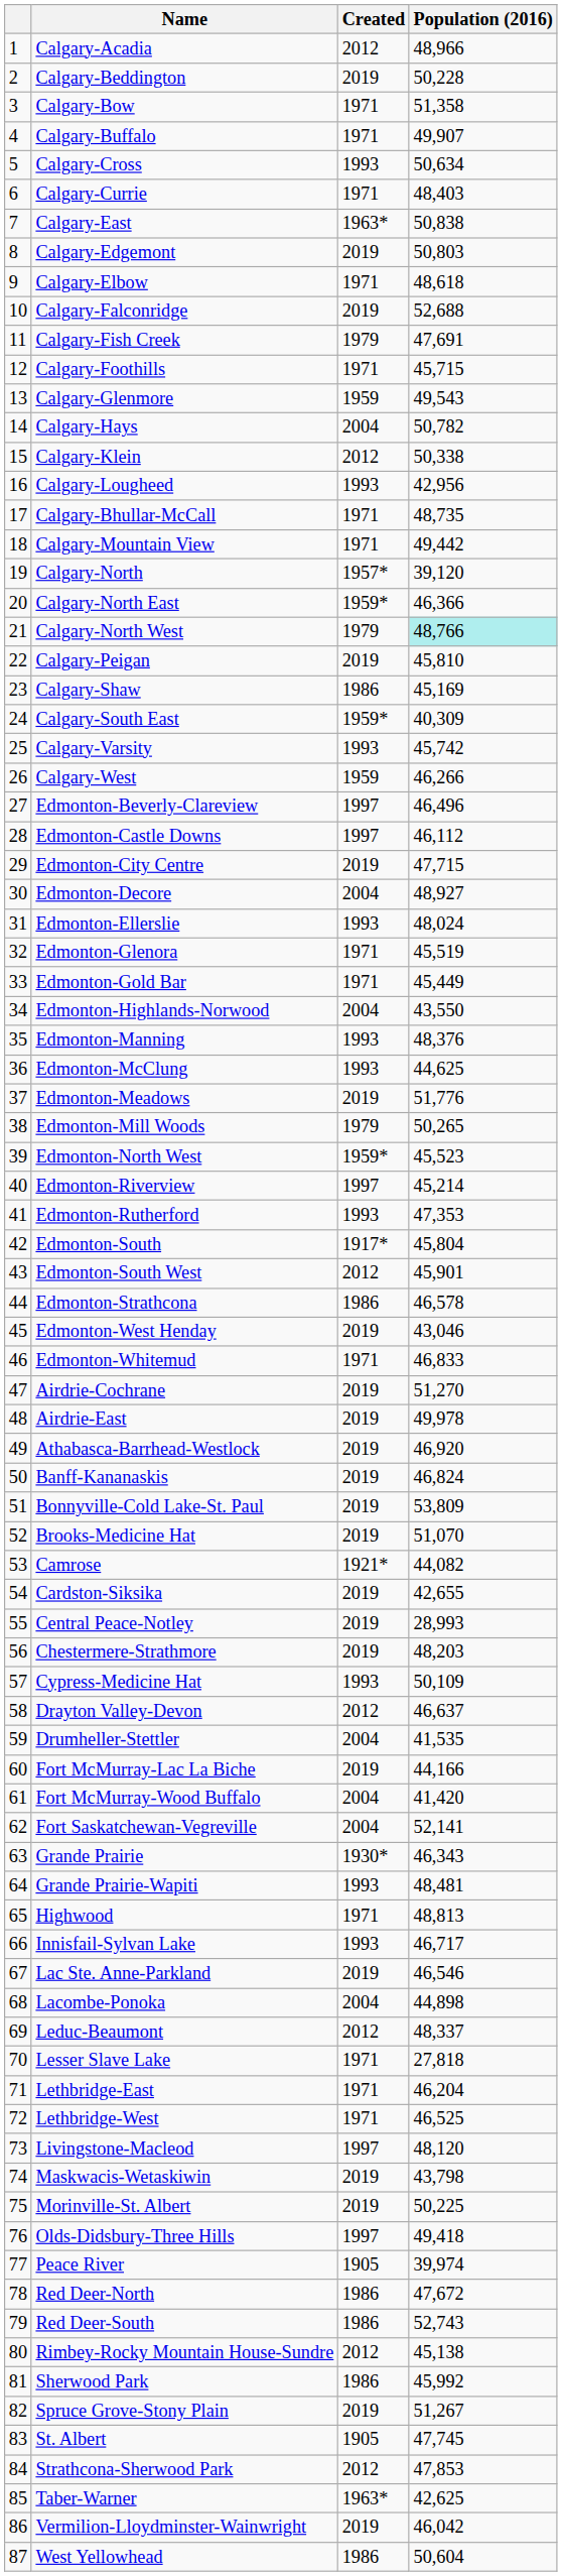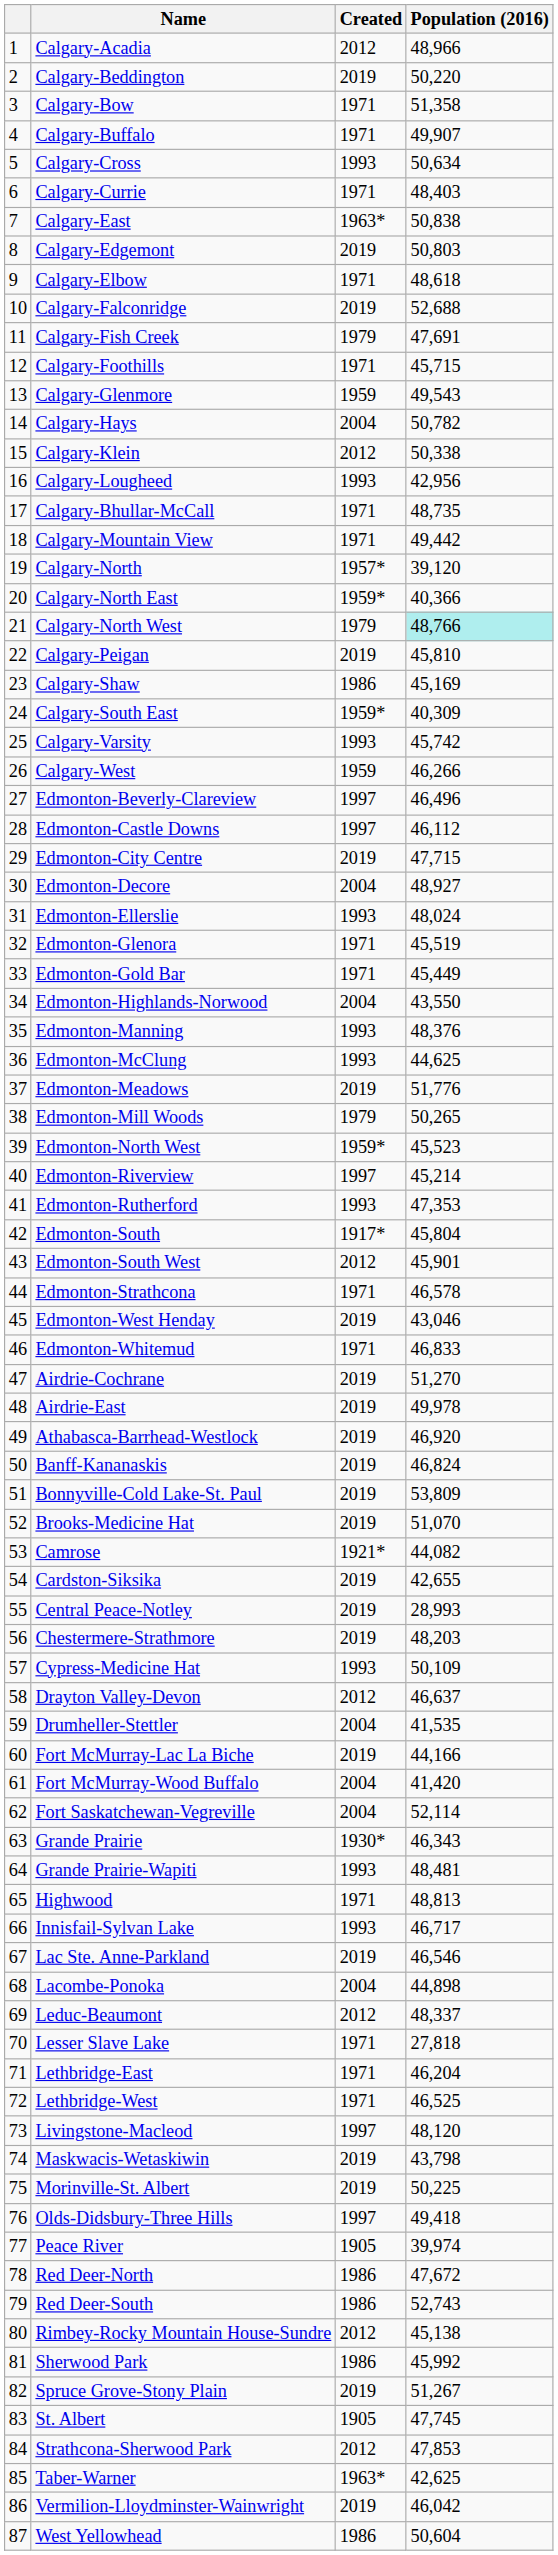 <table class="wikitable sortable sticky-header">
 <tr>
 <th></th>
 <th>Name</th>
 <th>Created</th>
 <th>Population (2016)</th>
 </tr>
 <tr>
 <td>1</td>
 <td><a href='#'>Calgary-Acadia</a></td>
 <td>2012</td>
 <td>48,966</td>
 </tr>
 <tr>
 <td>2</td>
 <td><a href='#'>Calgary-Beddington</a></td>
 <td>2019</td>
-<td>50,228</td>
+<td>50,220</td>
 </tr>
 <tr>
 <td>3</td>
 <td><a href='#'>Calgary-Bow</a></td>
 <td>1971</td>
 <td>51,358</td>
 </tr>
 <tr>
 <td>4</td>
 <td><a href='#'>Calgary-Buffalo</a></td>
 <td>1971</td>
 <td>49,907</td>
 </tr>
 <tr>
 <td>5</td>
 <td><a href='#'>Calgary-Cross</a></td>
 <td>1993</td>
 <td>50,634</td>
 </tr>
 <tr>
 <td>6</td>
 <td><a href='#'>Calgary-Currie</a></td>
 <td>1971</td>
 <td>48,403</td>
 </tr>
 <tr>
 <td>7</td>
 <td><a href='#'>Calgary-East</a></td>
 <td>1963*</td>
 <td>50,838</td>
 </tr>
 <tr>
 <td>8</td>
 <td><a href='#'>Calgary-Edgemont</a></td>
 <td>2019</td>
 <td>50,803</td>
 </tr>
 <tr>
 <td>9</td>
 <td><a href='#'>Calgary-Elbow</a></td>
 <td>1971</td>
 <td>48,618</td>
 </tr>
 <tr>
 <td>10</td>
 <td><a href='#'>Calgary-Falconridge</a></td>
 <td>2019</td>
 <td>52,688</td>
 </tr>
 <tr>
 <td>11</td>
 <td><a href='#'>Calgary-Fish Creek</a></td>
 <td>1979</td>
 <td>47,691</td>
 </tr>
 <tr>
 <td>12</td>
 <td><a href='#'>Calgary-Foothills</a></td>
 <td>1971</td>
 <td>45,715</td>
 </tr>
 <tr>
 <td>13</td>
 <td><a href='#'>Calgary-Glenmore</a></td>
 <td>1959</td>
 <td>49,543</td>
 </tr>
 <tr>
 <td>14</td>
 <td><a href='#'>Calgary-Hays</a></td>
 <td>2004</td>
 <td>50,782</td>
 </tr>
 <tr>
 <td>15</td>
 <td><a href='#'>Calgary-Klein</a></td>
 <td>2012</td>
 <td>50,338</td>
 </tr>
 <tr>
 <td>16</td>
 <td><a href='#'>Calgary-Lougheed</a></td>
 <td>1993</td>
 <td>42,956</td>
 </tr>
 <tr>
 <td>17</td>
 <td><a href='#'>Calgary-Bhullar-McCall</a></td>
 <td>1971</td>
 <td>48,735</td>
 </tr>
 <tr>
 <td>18</td>
 <td><a href='#'>Calgary-Mountain View</a></td>
 <td>1971</td>
 <td>49,442</td>
 </tr>
 <tr>
 <td>19</td>
 <td><a href='#'>Calgary-North</a></td>
 <td>1957*</td>
 <td>39,120</td>
 </tr>
 <tr>
 <td>20</td>
 <td><a href='#'>Calgary-North East</a></td>
 <td>1959*</td>
-<td>46,366</td>
+<td>40,366</td>
 </tr>
 <tr>
 <td>21</td>
 <td><a href='#'>Calgary-North West</a></td>
 <td>1979</td>
 <td style="background: paleturquoise;">48,766</td>
 </tr>
 <tr>
 <td>22</td>
 <td><a href='#'>Calgary-Peigan</a></td>
 <td>2019</td>
 <td>45,810</td>
 </tr>
 <tr>
 <td>23</td>
 <td><a href='#'>Calgary-Shaw</a></td>
 <td>1986</td>
 <td>45,169</td>
 </tr>
 <tr>
 <td>24</td>
 <td><a href='#'>Calgary-South East</a></td>
 <td>1959*</td>
 <td>40,309</td>
 </tr>
 <tr>
 <td>25</td>
 <td><a href='#'>Calgary-Varsity</a></td>
 <td>1993</td>
 <td>45,742</td>
 </tr>
 <tr>
 <td>26</td>
 <td><a href='#'>Calgary-West</a></td>
 <td>1959</td>
 <td>46,266</td>
 </tr>
 <tr>
 <td>27</td>
 <td><a href='#'>Edmonton-Beverly-Clareview</a></td>
 <td>1997</td>
 <td>46,496</td>
 </tr>
 <tr>
 <td>28</td>
 <td><a href='#'>Edmonton-Castle Downs</a></td>
 <td>1997</td>
 <td>46,112</td>
 </tr>
 <tr>
 <td>29</td>
 <td><a href='#'>Edmonton-City Centre</a></td>
 <td>2019</td>
 <td>47,715</td>
 </tr>
 <tr>
 <td>30</td>
 <td><a href='#'>Edmonton-Decore</a></td>
 <td>2004</td>
 <td>48,927</td>
 </tr>
 <tr>
 <td>31</td>
 <td><a href='#'>Edmonton-Ellerslie</a></td>
 <td>1993</td>
 <td>48,024</td>
 </tr>
 <tr>
 <td>32</td>
 <td><a href='#'>Edmonton-Glenora</a></td>
 <td>1971</td>
 <td>45,519</td>
 </tr>
 <tr>
 <td>33</td>
 <td><a href='#'>Edmonton-Gold Bar</a></td>
 <td>1971</td>
 <td>45,449</td>
 </tr>
 <tr>
 <td>34</td>
 <td><a href='#'>Edmonton-Highlands-Norwood</a></td>
 <td>2004</td>
 <td>43,550</td>
 </tr>
 <tr>
 <td>35</td>
 <td><a href='#'>Edmonton-Manning</a></td>
 <td>1993</td>
 <td>48,376</td>
 </tr>
 <tr>
 <td>36</td>
 <td><a href='#'>Edmonton-McClung</a></td>
 <td>1993</td>
 <td>44,625</td>
 </tr>
 <tr>
 <td>37</td>
 <td><a href='#'>Edmonton-Meadows</a></td>
 <td>2019</td>
 <td>51,776</td>
 </tr>
 <tr>
 <td>38</td>
 <td><a href='#'>Edmonton-Mill Woods</a></td>
 <td>1979</td>
 <td>50,265</td>
 </tr>
 <tr>
 <td>39</td>
 <td><a href='#'>Edmonton-North West</a></td>
 <td>1959*</td>
 <td>45,523</td>
 </tr>
 <tr>
 <td>40</td>
 <td><a href='#'>Edmonton-Riverview</a></td>
 <td>1997</td>
 <td>45,214</td>
 </tr>
 <tr>
 <td>41</td>
 <td><a href='#'>Edmonton-Rutherford</a></td>
 <td>1993</td>
 <td>47,353</td>
 </tr>
 <tr>
 <td>42</td>
 <td><a href='#'>Edmonton-South</a></td>
 <td>1917*</td>
 <td>45,804</td>
 </tr>
 <tr>
 <td>43</td>
 <td><a href='#'>Edmonton-South West</a></td>
 <td>2012</td>
 <td>45,901</td>
 </tr>
 <tr>
 <td>44</td>
 <td><a href='#'>Edmonton-Strathcona</a></td>
-<td>1986</td>
+<td>1971</td>
 <td>46,578</td>
 </tr>
 <tr>
 <td>45</td>
 <td><a href='#'>Edmonton-West Henday</a></td>
 <td>2019</td>
 <td>43,046</td>
 </tr>
 <tr>
 <td>46</td>
 <td><a href='#'>Edmonton-Whitemud</a></td>
 <td>1971</td>
 <td>46,833</td>
 </tr>
 <tr>
 <td>47</td>
 <td><a href='#'>Airdrie-Cochrane</a></td>
 <td>2019</td>
 <td>51,270</td>
 </tr>
 <tr>
 <td>48</td>
 <td><a href='#'>Airdrie-East</a></td>
 <td>2019</td>
 <td>49,978</td>
 </tr>
 <tr>
 <td>49</td>
 <td><a href='#'>Athabasca-Barrhead-Westlock</a></td>
 <td>2019</td>
 <td>46,920</td>
 </tr>
 <tr>
 <td>50</td>
 <td><a href='#'>Banff-Kananaskis</a></td>
 <td>2019</td>
 <td>46,824</td>
 </tr>
 <tr>
 <td>51</td>
 <td><a href='#'>Bonnyville-Cold Lake-St. Paul</a></td>
 <td>2019</td>
 <td>53,809</td>
 </tr>
 <tr>
 <td>52</td>
 <td><a href='#'>Brooks-Medicine Hat</a></td>
 <td>2019</td>
 <td>51,070</td>
 </tr>
 <tr>
 <td>53</td>
 <td><a href='#'>Camrose</a></td>
 <td>1921*</td>
 <td>44,082</td>
 </tr>
 <tr>
 <td>54</td>
 <td><a href='#'>Cardston-Siksika</a></td>
 <td>2019</td>
 <td>42,655</td>
 </tr>
 <tr>
 <td>55</td>
 <td><a href='#'>Central Peace-Notley</a></td>
 <td>2019</td>
 <td>28,993</td>
 </tr>
 <tr>
 <td>56</td>
 <td><a href='#'>Chestermere-Strathmore</a></td>
 <td>2019</td>
 <td>48,203</td>
 </tr>
 <tr>
 <td>57</td>
 <td><a href='#'>Cypress-Medicine Hat</a></td>
 <td>1993</td>
 <td>50,109</td>
 </tr>
 <tr>
 <td>58</td>
 <td><a href='#'>Drayton Valley-Devon</a></td>
 <td>2012</td>
 <td>46,637</td>
 </tr>
 <tr>
 <td>59</td>
 <td><a href='#'>Drumheller-Stettler</a></td>
 <td>2004</td>
 <td>41,535</td>
 </tr>
 <tr>
 <td>60</td>
 <td><a href='#'>Fort McMurray-Lac La Biche</a></td>
 <td>2019</td>
 <td>44,166</td>
 </tr>
 <tr>
 <td>61</td>
 <td><a href='#'>Fort McMurray-Wood Buffalo</a></td>
 <td>2004</td>
 <td>41,420</td>
 </tr>
 <tr>
 <td>62</td>
 <td><a href='#'>Fort Saskatchewan-Vegreville</a></td>
 <td>2004</td>
-<td>52,141</td>
+<td>52,114</td>
 </tr>
 <tr>
 <td>63</td>
 <td><a href='#'>Grande Prairie</a></td>
 <td>1930*</td>
 <td>46,343</td>
 </tr>
 <tr>
 <td>64</td>
 <td><a href='#'>Grande Prairie-Wapiti</a></td>
 <td>1993</td>
 <td>48,481</td>
 </tr>
 <tr>
 <td>65</td>
 <td><a href='#'>Highwood</a></td>
 <td>1971</td>
 <td>48,813</td>
 </tr>
 <tr>
 <td>66</td>
 <td><a href='#'>Innisfail-Sylvan Lake</a></td>
 <td>1993</td>
 <td>46,717</td>
 </tr>
 <tr>
 <td>67</td>
 <td><a href='#'>Lac Ste. Anne-Parkland</a></td>
 <td>2019</td>
 <td>46,546</td>
 </tr>
 <tr>
 <td>68</td>
 <td><a href='#'>Lacombe-Ponoka</a></td>
 <td>2004</td>
 <td>44,898</td>
 </tr>
 <tr>
 <td>69</td>
 <td><a href='#'>Leduc-Beaumont</a></td>
 <td>2012</td>
 <td>48,337</td>
 </tr>
 <tr>
 <td>70</td>
 <td><a href='#'>Lesser Slave Lake</a></td>
 <td>1971</td>
 <td>27,818</td>
 </tr>
 <tr>
 <td>71</td>
 <td><a href='#'>Lethbridge-East</a></td>
 <td>1971</td>
 <td>46,204</td>
 </tr>
 <tr>
 <td>72</td>
 <td><a href='#'>Lethbridge-West</a></td>
 <td>1971</td>
 <td>46,525</td>
 </tr>
 <tr>
 <td>73</td>
 <td><a href='#'>Livingstone-Macleod</a></td>
 <td>1997</td>
 <td>48,120</td>
 </tr>
 <tr>
 <td>74</td>
 <td><a href='#'>Maskwacis-Wetaskiwin</a></td>
 <td>2019</td>
 <td>43,798</td>
 </tr>
 <tr>
 <td>75</td>
 <td><a href='#'>Morinville-St. Albert</a></td>
 <td>2019</td>
 <td>50,225</td>
 </tr>
 <tr>
 <td>76</td>
 <td><a href='#'>Olds-Didsbury-Three Hills</a></td>
 <td>1997</td>
 <td>49,418</td>
 </tr>
 <tr>
 <td>77</td>
 <td><a href='#'>Peace River</a></td>
 <td>1905</td>
 <td>39,974</td>
 </tr>
 <tr>
 <td>78</td>
 <td><a href='#'>Red Deer-North</a></td>
 <td>1986</td>
 <td>47,672</td>
 </tr>
 <tr>
 <td>79</td>
 <td><a href='#'>Red Deer-South</a></td>
 <td>1986</td>
 <td>52,743</td>
 </tr>
 <tr>
 <td>80</td>
 <td><a href='#'>Rimbey-Rocky Mountain House-Sundre</a></td>
 <td>2012</td>
 <td>45,138</td>
 </tr>
 <tr>
 <td>81</td>
 <td><a href='#'>Sherwood Park</a></td>
 <td>1986</td>
 <td>45,992</td>
 </tr>
 <tr>
 <td>82</td>
 <td><a href='#'>Spruce Grove-Stony Plain</a></td>
 <td>2019</td>
 <td>51,267</td>
 </tr>
 <tr>
 <td>83</td>
 <td><a href='#'>St. Albert</a></td>
 <td>1905</td>
 <td>47,745</td>
 </tr>
 <tr>
 <td>84</td>
 <td><a href='#'>Strathcona-Sherwood Park</a></td>
 <td>2012</td>
 <td>47,853</td>
 </tr>
 <tr>
 <td>85</td>
 <td><a href='#'>Taber-Warner</a></td>
 <td>1963*</td>
 <td>42,625</td>
 </tr>
 <tr>
 <td>86</td>
 <td><a href='#'>Vermilion-Lloydminster-Wainwright</a></td>
 <td>2019</td>
 <td>46,042</td>
 </tr>
 <tr>
 <td>87</td>
 <td><a href='#'>West Yellowhead</a></td>
 <td>1986</td>
 <td>50,604</td>
 </tr>
 </table>
